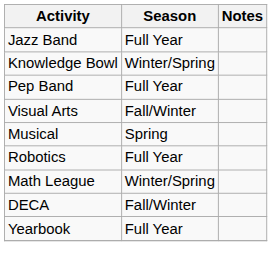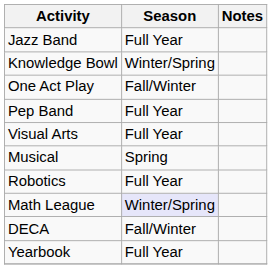 <table class="wikitable sortable">
 <tr>
 <th>Activity</th>
 <th class="unsortable">Season</th>
 <th class="unsortable">Notes</th>
 </tr>
 <tr>
 <td>Jazz Band</td>
 <td>Full Year</td>
 <td></td>
 </tr>
 <tr>
 <td>Knowledge Bowl</td>
 <td>Winter/Spring</td>
 <td></td>
 </tr>
 <tr>
+<td>One Act Play</td>
+<td>Fall/Winter</td>
+<td></td>
+</tr>
+<tr>
 <td>Pep Band</td>
 <td>Full Year</td>
 <td></td>
 </tr>
 <tr>
 <td>Visual Arts</td>
-<td>Fall/Winter</td>
+<td>Full Year</td>
 <td></td>
 </tr>
 <tr>
 <td>Musical</td>
 <td>Spring</td>
 <td></td>
 </tr>
 <tr>
 <td>Robotics</td>
 <td>Full Year</td>
 <td></td>
 </tr>
 <tr>
 <td>Math League</td>
-<td>Winter/Spring</td>
+<td style="background: lavender;">Winter/Spring</td>
 <td></td>
 </tr>
 <tr>
 <td>DECA</td>
 <td>Fall/Winter</td>
 <td></td>
 </tr>
 <tr>
 <td>Yearbook</td>
 <td>Full Year</td>
 <td></td>
 </tr>
 <tr>
 </tr>
 </table>
